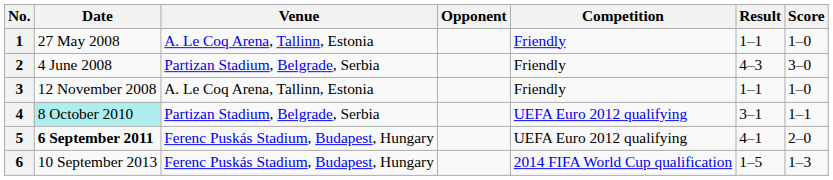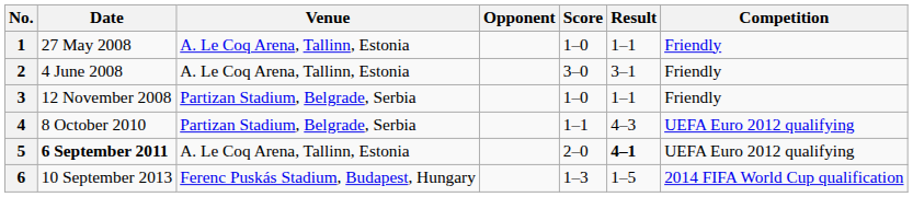 <table class="wikitable sortable plainrowheaders">
 <tr>
 <th scope=col>No.</th>
 <th scope=col data-sort-type=date>Date</th>
 <th scope=col>Venue</th>
 <th scope=col>Opponent</th>
+<th scope=col>Score</th>
+<th scope=col>Result</th>
 <th scope=col>Competition</th>
-<th scope=col>Result</th>
-<th scope=col>Score</th>
 </tr>
 <tr>
 <th scope=row>1</th>
 <td>27 May 2008</td>
 <td><a href='#'>A. Le Coq Arena</a>, <a href='#'>Tallinn</a>, Estonia</td>
 <td></td>
+<td>1–0</td>
+<td>1–1</td>
 <td><a href='#'>Friendly</a></td>
-<td>1–1</td>
-<td>1–0</td>
 </tr>
 <tr>
 <th scope=row>2</th>
 <td>4 June 2008</td>
-<td><a href='#'>Partizan Stadium</a>, <a href='#'>Belgrade</a>, Serbia</td>
+<td>A. Le Coq Arena, Tallinn, Estonia</td>
 <td></td>
+<td>3–0</td>
+<td>3–1</td>
 <td>Friendly</td>
-<td>4–3</td>
-<td>3–0</td>
 </tr>
 <tr>
 <th scope=row>3</th>
 <td>12 November 2008</td>
-<td>A. Le Coq Arena, Tallinn, Estonia</td>
+<td><a href='#'>Partizan Stadium</a>, <a href='#'>Belgrade</a>, Serbia</td>
 <td></td>
+<td>1–0</td>
+<td>1–1</td>
 <td>Friendly</td>
-<td>1–1</td>
-<td>1–0</td>
 </tr>
 <tr>
 <th scope=row>4</th>
-<td style="background: paleturquoise;">8 October 2010</td>
+<td>8 October 2010</td>
 <td><a href='#'>Partizan Stadium</a>, <a href='#'>Belgrade</a>, Serbia</td>
 <td></td>
+<td>1–1</td>
+<td>4–3</td>
 <td><a href='#'>UEFA Euro 2012 qualifying</a></td>
-<td>3–1</td>
-<td>1–1</td>
 </tr>
 <tr>
 <th scope=row>5</th>
 <td><strong>6 September 2011</strong></td>
-<td><a href='#'>Ferenc Puskás Stadium</a>, <a href='#'>Budapest</a>, Hungary</td>
+<td>A. Le Coq Arena, Tallinn, Estonia</td>
 <td></td>
+<td>2–0</td>
+<td><strong>4–1</strong></td>
 <td>UEFA Euro 2012 qualifying</td>
-<td>4–1</td>
-<td>2–0</td>
 </tr>
 <tr>
 <th scope=row>6</th>
 <td>10 September 2013</td>
 <td><a href='#'>Ferenc Puskás Stadium</a>, <a href='#'>Budapest</a>, Hungary</td>
 <td></td>
+<td>1–3</td>
+<td>1–5</td>
 <td><a href='#'>2014 FIFA World Cup qualification</a></td>
-<td>1–5</td>
-<td>1–3</td>
 </tr>
 </table>
